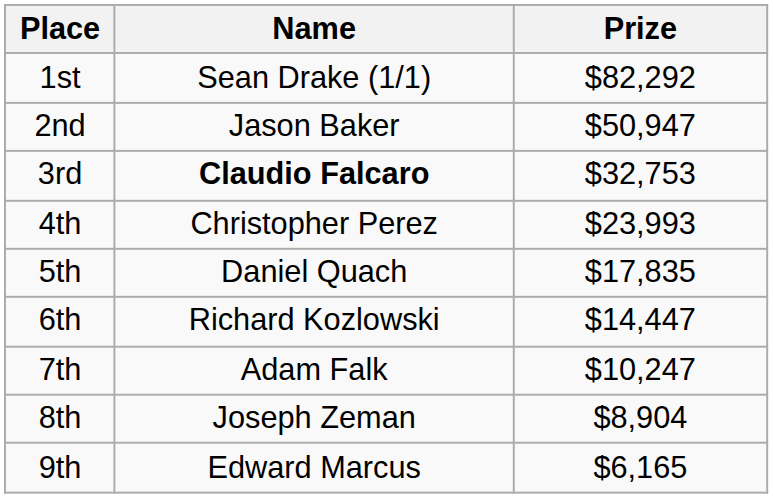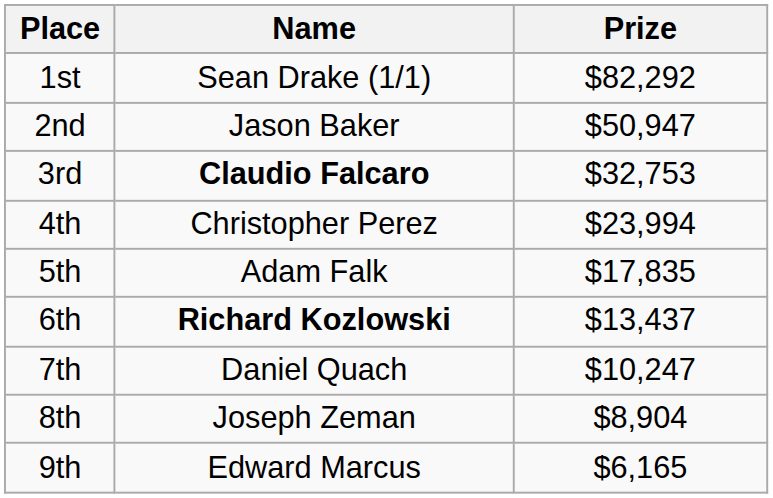 <table class="wikitable">
 <tr>
 <th width="50">Place</th>
 <th width="200">Name</th>
 <th width="125">Prize</th>
 </tr>
 <tr>
 <td align = "center">1st</td>
 <td align = "center">Sean Drake (1/1)</td>
 <td align = "center">$82,292</td>
 </tr>
 <tr>
 <td align = "center">2nd</td>
 <td align = "center">Jason Baker</td>
 <td align = "center">$50,947</td>
 </tr>
 <tr>
 <td align = "center">3rd</td>
 <td align = "center"><strong>Claudio Falcaro</strong></td>
 <td align = "center">$32,753</td>
 </tr>
 <tr>
 <td align = "center">4th</td>
 <td align = "center">Christopher Perez</td>
-<td align = "center">$23,993</td>
+<td align = "center">$23,994</td>
 </tr>
 <tr>
 <td align = "center">5th</td>
-<td align = "center">Daniel Quach</td>
+<td align = "center">Adam Falk</td>
 <td align = "center">$17,835</td>
 </tr>
 <tr>
 <td align = "center">6th</td>
-<td align = "center">Richard Kozlowski</td>
-<td align = "center">$14,447</td>
+<td align = "center"><strong>Richard Kozlowski</strong></td>
+<td align = "center">$13,437</td>
 </tr>
 <tr>
 <td align = "center">7th</td>
-<td align = "center">Adam Falk</td>
+<td align = "center">Daniel Quach</td>
 <td align = "center">$10,247</td>
 </tr>
 <tr>
 <td align = "center">8th</td>
 <td align = "center">Joseph Zeman</td>
 <td align = "center">$8,904</td>
 </tr>
 <tr>
 <td align = "center">9th</td>
 <td align = "center">Edward Marcus</td>
 <td align = "center">$6,165</td>
 </tr>
 </table>
